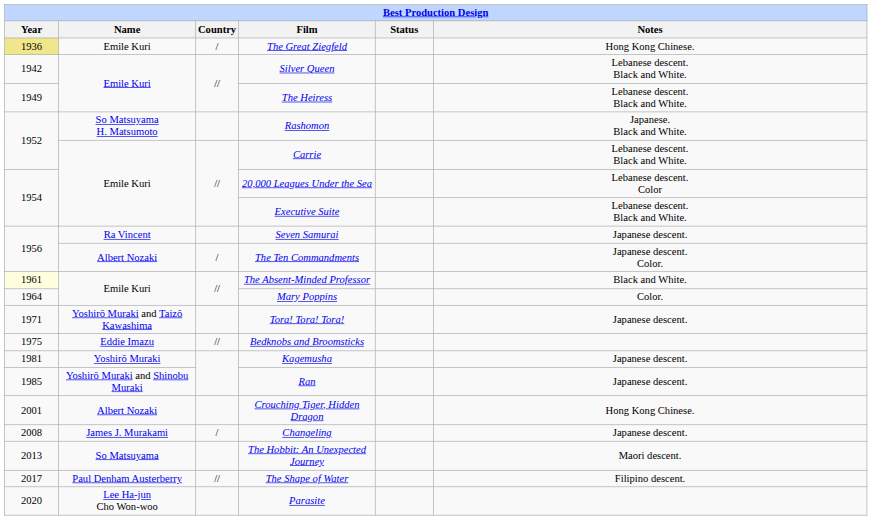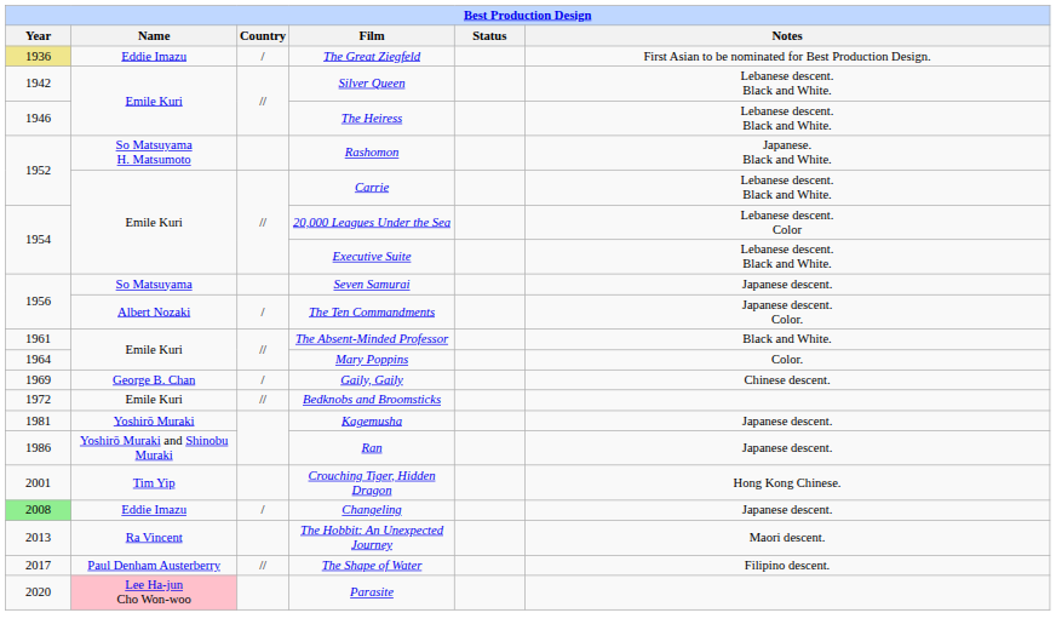 <table class="wikitable" style="text-align: center">
 <tr style="background:#bfd7ff;">
 <td colspan="6" style="text-align:center;"><strong><a href='#'>Best Production Design</a></strong></td>
 </tr>
 <tr style="background:#ebf5ff;">
 <th style="width:075px;">Year</th>
 <th style="width:200px;">Name</th>
 <th style="width:050px;">Country</th>
 <th style="width:200px;">Film</th>
 <th style="width:080px;">Status</th>
 <th style="width:650px;">Notes</th>
 </tr>
 <tr>
 <td style="background: khaki;">1936</td>
-<td>Emile Kuri</td>
+<td><a href='#'>Eddie Imazu</a></td>
 <td>/</td>
 <td><em><a href='#'>The Great Ziegfeld</a></em></td>
 <td></td>
-<td>Hong Kong Chinese.</td>
+<td>First Asian to be nominated for Best Production Design.<br></td>
 </tr>
 <tr>
 <td>1942</td>
 <td rowspan=2><a href='#'>Emile Kuri</a></td>
 <td rowspan="2">//</td>
 <td><em><a href='#'>Silver Queen</a></em></td>
 <td></td>
 <td>Lebanese descent.<br>Black and White.</td>
 </tr>
 <tr>
-<td>1949</td>
+<td>1946</td>
 <td><em><a href='#'>The Heiress</a></em></td>
 <td></td>
 <td>Lebanese descent.<br>Black and White.</td>
 </tr>
 <tr>
 <td rowspan="2">1952</td>
 <td><a href='#'>So Matsuyama</a><br><a href='#'>H. Matsumoto</a></td>
 <td></td>
 <td><em><a href='#'>Rashomon</a></em></td>
 <td></td>
 <td>Japanese.<br>Black and White.</td>
 </tr>
 <tr>
 <td rowspan=3>Emile Kuri</td>
 <td rowspan="3">//</td>
 <td><em><a href='#'>Carrie</a></em></td>
 <td></td>
 <td>Lebanese descent.<br>Black and White.</td>
 </tr>
 <tr>
 <td rowspan="2">1954</td>
 <td><em><a href='#'>20,000 Leagues Under the Sea</a></em></td>
 <td></td>
 <td>Lebanese descent.<br>Color</td>
 </tr>
 <tr>
 <td><em><a href='#'>Executive Suite</a></em></td>
 <td></td>
 <td>Lebanese descent.<br>Black and White.</td>
 </tr>
 <tr>
 <td rowspan="2">1956</td>
-<td><a href='#'>Ra Vincent</a></td>
+<td><a href='#'>So Matsuyama</a></td>
 <td></td>
 <td><em><a href='#'>Seven Samurai</a></em></td>
 <td></td>
 <td>Japanese descent.</td>
 </tr>
 <tr>
 <td><a href='#'>Albert Nozaki</a></td>
 <td>/</td>
 <td><em><a href='#'>The Ten Commandments</a></em></td>
 <td></td>
 <td>Japanese descent.<br>Color.<br></td>
 </tr>
 <tr>
-<td style="background: lightyellow;">1961</td>
+<td>1961</td>
 <td rowspan="2">Emile Kuri</td>
 <td rowspan="2">//</td>
 <td><em><a href='#'>The Absent-Minded Professor</a></em></td>
 <td></td>
 <td>Black and White.</td>
 </tr>
 <tr>
 <td>1964</td>
 <td><em><a href='#'>Mary Poppins</a></em></td>
 <td></td>
 <td>Color.</td>
 </tr>
 <tr>
-<td>1971</td>
-<td><a href='#'>Yoshirō Muraki</a> and <a href='#'>Taizô Kawashima</a></td>
+<td>1969</td>
+<td><a href='#'>George B. Chan</a></td>
+<td>/</td>
+<td><em><a href='#'>Gaily, Gaily</a></em></td>
 <td></td>
-<td><em><a href='#'>Tora! Tora! Tora!</a></em></td>
-<td></td>
-<td>Japanese descent.<br></td>
+<td>Chinese descent.<br></td>
 </tr>
 <tr>
-<td>1975</td>
-<td><a href='#'>Eddie Imazu</a></td>
+<td>1972</td>
+<td>Emile Kuri</td>
 <td>//</td>
 <td><em><a href='#'>Bedknobs and Broomsticks</a></em></td>
 <td></td>
 <td></td>
 </tr>
 <tr>
 <td>1981</td>
 <td><a href='#'>Yoshirō Muraki</a></td>
 <td rowspan="2"></td>
 <td><em><a href='#'>Kagemusha</a></em></td>
 <td></td>
 <td>Japanese descent.</td>
 </tr>
 <tr>
-<td>1985</td>
+<td>1986</td>
 <td><a href='#'>Yoshirō Muraki</a> and <a href='#'>Shinobu Muraki</a></td>
 <td><em><a href='#'>Ran</a></em></td>
 <td></td>
 <td>Japanese descent.</td>
 </tr>
 <tr>
 <td>2001</td>
-<td><a href='#'>Albert Nozaki</a></td>
+<td><a href='#'>Tim Yip</a></td>
 <td></td>
 <td><em><a href='#'>Crouching Tiger, Hidden Dragon</a></em></td>
 <td></td>
 <td>Hong Kong Chinese.</td>
 </tr>
 <tr>
-<td>2008</td>
-<td><a href='#'>James J. Murakami</a></td>
+<td style="background: lightgreen;">2008</td>
+<td><a href='#'>Eddie Imazu</a></td>
 <td>/</td>
 <td><em><a href='#'>Changeling</a></em></td>
 <td></td>
 <td>Japanese descent.<br></td>
 </tr>
 <tr>
 <td>2013</td>
-<td><a href='#'>So Matsuyama</a></td>
+<td><a href='#'>Ra Vincent</a></td>
 <td></td>
 <td><em><a href='#'>The Hobbit: An Unexpected Journey</a></em></td>
 <td></td>
 <td>Maori descent.<br></td>
 </tr>
 <tr>
 <td>2017</td>
 <td><a href='#'>Paul Denham Austerberry</a></td>
 <td>//</td>
 <td><em><a href='#'>The Shape of Water</a></em></td>
 <td></td>
 <td>Filipino descent.<br></td>
 </tr>
 <tr>
 <td>2020</td>
-<td><a href='#'>Lee Ha-jun</a><br>Cho Won-woo</td>
+<td style="background: pink;"><a href='#'>Lee Ha-jun</a><br>Cho Won-woo</td>
 <td></td>
 <td><em><a href='#'>Parasite</a></em></td>
 <td></td>
 <td></td>
 </tr>
 </table>
